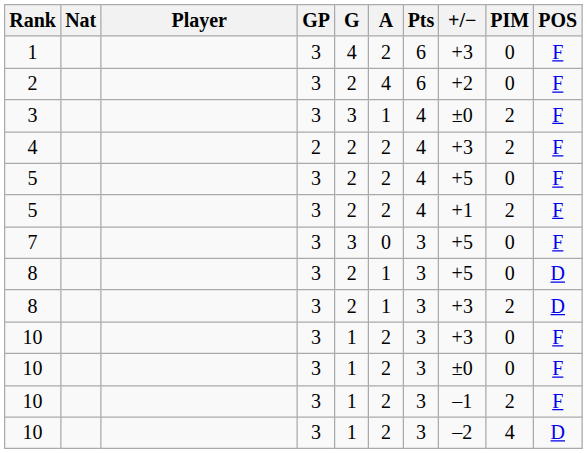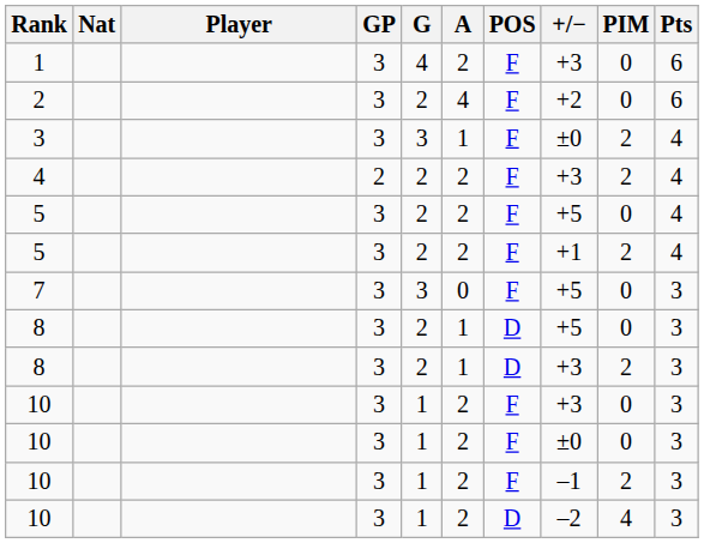 <table class="wikitable sortable" style="text-align:center;">
 <tr>
 <th width=30>Rank</th>
 <th width=20>Nat</th>
 <th width=150>Player</th>
 <th width=20>GP</th>
 <th width=20>G</th>
 <th width=20>A</th>
-<th width=20>Pts</th>
+<th width=30>POS</th>
 <th width=30>+/−</th>
 <th width=30>PIM</th>
-<th width=30>POS</th>
+<th width=20>Pts</th>
 </tr>
 <tr>
 <td>1</td>
 <td></td>
 <td align=left></td>
 <td>3</td>
 <td>4</td>
 <td>2</td>
-<td>6</td>
+<td><a href='#'>F</a></td>
 <td>+3</td>
 <td>0</td>
-<td><a href='#'>F</a></td>
+<td>6</td>
 </tr>
 <tr>
 <td>2</td>
 <td></td>
 <td align=left></td>
 <td>3</td>
 <td>2</td>
 <td>4</td>
-<td>6</td>
+<td><a href='#'>F</a></td>
 <td>+2</td>
 <td>0</td>
-<td><a href='#'>F</a></td>
+<td>6</td>
 </tr>
 <tr>
 <td>3</td>
 <td></td>
 <td align=left></td>
 <td>3</td>
 <td>3</td>
 <td>1</td>
-<td>4</td>
+<td><a href='#'>F</a></td>
 <td>±0</td>
 <td>2</td>
-<td><a href='#'>F</a></td>
+<td>4</td>
 </tr>
 <tr>
 <td>4</td>
 <td></td>
 <td align=left></td>
 <td>2</td>
 <td>2</td>
 <td>2</td>
-<td>4</td>
+<td><a href='#'>F</a></td>
 <td>+3</td>
 <td>2</td>
-<td><a href='#'>F</a></td>
+<td>4</td>
 </tr>
 <tr>
 <td>5</td>
 <td></td>
 <td align=left></td>
 <td>3</td>
 <td>2</td>
 <td>2</td>
-<td>4</td>
+<td><a href='#'>F</a></td>
 <td>+5</td>
 <td>0</td>
-<td><a href='#'>F</a></td>
+<td>4</td>
 </tr>
 <tr>
 <td>5</td>
 <td></td>
 <td align=left></td>
 <td>3</td>
 <td>2</td>
 <td>2</td>
-<td>4</td>
+<td><a href='#'>F</a></td>
 <td>+1</td>
 <td>2</td>
-<td><a href='#'>F</a></td>
+<td>4</td>
 </tr>
 <tr>
 <td>7</td>
 <td></td>
 <td align=left></td>
 <td>3</td>
 <td>3</td>
 <td>0</td>
-<td>3</td>
+<td><a href='#'>F</a></td>
 <td>+5</td>
 <td>0</td>
-<td><a href='#'>F</a></td>
+<td>3</td>
 </tr>
 <tr>
 <td>8</td>
 <td></td>
 <td align=left></td>
 <td>3</td>
 <td>2</td>
 <td>1</td>
-<td>3</td>
+<td><a href='#'>D</a></td>
 <td>+5</td>
 <td>0</td>
-<td><a href='#'>D</a></td>
+<td>3</td>
 </tr>
 <tr>
 <td>8</td>
 <td></td>
 <td align=left></td>
 <td>3</td>
 <td>2</td>
 <td>1</td>
-<td>3</td>
+<td><a href='#'>D</a></td>
 <td>+3</td>
 <td>2</td>
-<td><a href='#'>D</a></td>
+<td>3</td>
 </tr>
 <tr>
 <td>10</td>
 <td></td>
 <td align=left></td>
 <td>3</td>
 <td>1</td>
 <td>2</td>
-<td>3</td>
+<td><a href='#'>F</a></td>
 <td>+3</td>
 <td>0</td>
-<td><a href='#'>F</a></td>
+<td>3</td>
 </tr>
 <tr>
 <td>10</td>
 <td></td>
 <td align=left></td>
 <td>3</td>
 <td>1</td>
 <td>2</td>
-<td>3</td>
+<td><a href='#'>F</a></td>
 <td>±0</td>
 <td>0</td>
-<td><a href='#'>F</a></td>
+<td>3</td>
 </tr>
 <tr>
 <td>10</td>
 <td></td>
 <td align=left></td>
 <td>3</td>
 <td>1</td>
 <td>2</td>
-<td>3</td>
+<td><a href='#'>F</a></td>
 <td>–1</td>
 <td>2</td>
-<td><a href='#'>F</a></td>
+<td>3</td>
 </tr>
 <tr>
 <td>10</td>
 <td></td>
 <td align=left></td>
 <td>3</td>
 <td>1</td>
 <td>2</td>
-<td>3</td>
+<td><a href='#'>D</a></td>
 <td>–2</td>
 <td>4</td>
-<td><a href='#'>D</a></td>
+<td>3</td>
 </tr>
 </table>
